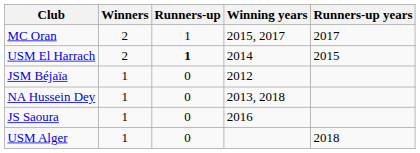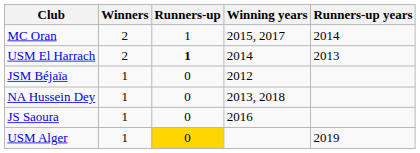 <table class=wikitable>
 <tr>
 <th>Club</th>
 <th>Winners</th>
 <th>Runners-up</th>
 <th>Winning years</th>
 <th>Runners-up years</th>
 </tr>
 <tr>
 <td><a href='#'>MC Oran</a></td>
 <td align="center">2</td>
 <td align="center">1</td>
 <td>2015, 2017</td>
-<td>2017</td>
+<td>2014</td>
 </tr>
 <tr>
 <td><a href='#'>USM El Harrach</a></td>
 <td align="center">2</td>
 <td align="center"><strong>1</strong></td>
 <td>2014</td>
-<td>2015</td>
+<td>2013</td>
 </tr>
 <tr>
 <td><a href='#'>JSM Béjaïa</a></td>
 <td align="center">1</td>
 <td align="center">0</td>
 <td>2012</td>
 <td></td>
 </tr>
 <tr>
 <td><a href='#'>NA Hussein Dey</a></td>
 <td align="center">1</td>
 <td align="center">0</td>
 <td>2013, 2018</td>
 <td></td>
 </tr>
 <tr>
 <td><a href='#'>JS Saoura</a></td>
 <td align="center">1</td>
 <td align="center">0</td>
 <td>2016</td>
 <td></td>
 </tr>
 <tr>
 <td><a href='#'>USM Alger</a></td>
 <td align="center">1</td>
-<td align="center">0</td>
+<td align="center" style="background: gold;">0</td>
 <td></td>
-<td>2018</td>
+<td>2019</td>
 </tr>
 </table>
